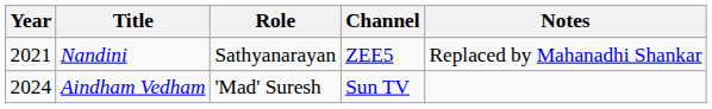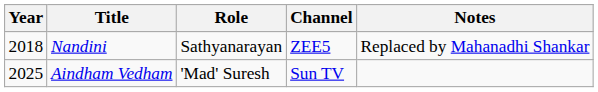 <table class="wikitable">
 <tr style="background:#ccc; text-align:center;">
 <th>Year</th>
 <th>Title</th>
 <th>Role</th>
 <th>Channel</th>
 <th>Notes</th>
 </tr>
 <tr>
-<td>2021</td>
+<td>2018</td>
 <td><em><a href='#'>Nandini</a></em></td>
 <td>Sathyanarayan</td>
 <td><a href='#'>ZEE5</a></td>
 <td>Replaced by <a href='#'>Mahanadhi Shankar</a></td>
 </tr>
 <tr>
-<td>2024</td>
+<td>2025</td>
 <td><em><a href='#'>Aindham Vedham</a></em></td>
 <td>'Mad' Suresh</td>
 <td><a href='#'>Sun TV</a></td>
 <td></td>
 </tr>
 </table>
